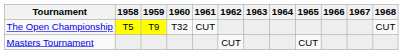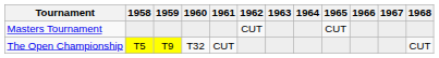 <table class="wikitable" style="font-size:95%;text-align:center;">
 <tr>
 <th>Tournament</th>
 <th>1958</th>
 <th>1959</th>
 <th>1960</th>
 <th>1961</th>
 <th>1962</th>
 <th>1963</th>
 <th>1964</th>
 <th>1965</th>
 <th>1966</th>
 <th>1967</th>
 <th>1968</th>
 </tr>
 <tr>
+<td align=left><a href='#'>Masters Tournament</a></td>
+<td style="background:#eeeeee;"></td>
+<td style="background:#eeeeee;"></td>
+<td style="background:#eeeeee;"></td>
+<td style="background:#eeeeee;"></td>
+<td>CUT</td>
+<td style="background:#eeeeee;"></td>
+<td style="background:#eeeeee;"></td>
+<td>CUT</td>
+<td style="background:#eeeeee;"></td>
+<td style="background:#eeeeee;"></td>
+<td style="background:#eeeeee;"></td>
+</tr>
+<tr>
 <td align=left><a href='#'>The Open Championship</a></td>
 <td style="background:yellow;">T5</td>
 <td style="background:yellow;">T9</td>
 <td>T32</td>
 <td>CUT</td>
 <td style="background:#eeeeee;"></td>
 <td style="background:#eeeeee;"></td>
 <td style="background:#eeeeee;"></td>
 <td style="background:#eeeeee;"></td>
 <td style="background:#eeeeee;"></td>
 <td style="background:#eeeeee;"></td>
 <td>CUT</td>
 </tr>
-<tr>
-<td align=left><a href='#'>Masters Tournament</a></td>
-<td style="background:#eeeeee;"></td>
-<td style="background:#eeeeee;"></td>
-<td style="background:#eeeeee;"></td>
-<td style="background:#eeeeee;"></td>
-<td>CUT</td>
-<td style="background:#eeeeee;"></td>
-<td style="background:#eeeeee;"></td>
-<td>CUT</td>
-<td style="background:#eeeeee;"></td>
-<td style="background:#eeeeee;"></td>
-<td style="background:#eeeeee;"></td>
-</tr>
 </table>
